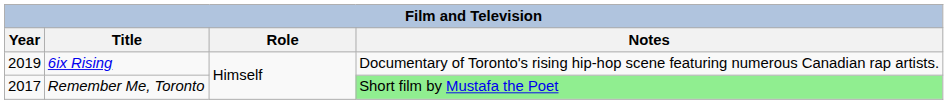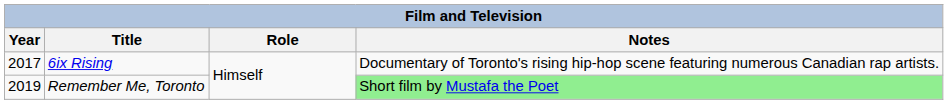 <table class="wikitable">
 <tr style="background:#ccc; text-align:center;">
 <th colspan="4" style="background: LightSteelBlue;">Film and Television</th>
 </tr>
 <tr style="background:#ccc; text-align:center;">
 <th style="text-align:center;">Year</th>
 <th style="width:170px;">Title</th>
 <th style="width:150px;">Role</th>
 <th>Notes</th>
 </tr>
 <tr>
-<td>2019</td>
+<td>2017</td>
 <td><em><a href='#'>6ix Rising</a></em></td>
 <td rowspan="2">Himself</td>
 <td>Documentary of Toronto's rising hip-hop scene featuring numerous Canadian rap artists.</td>
 </tr>
 <tr>
-<td>2017</td>
+<td>2019</td>
 <td><em>Remember Me, Toronto</em></td>
 <td style="background: lightgreen;">Short film by <a href='#'>Mustafa the Poet</a></td>
 </tr>
 </table>
